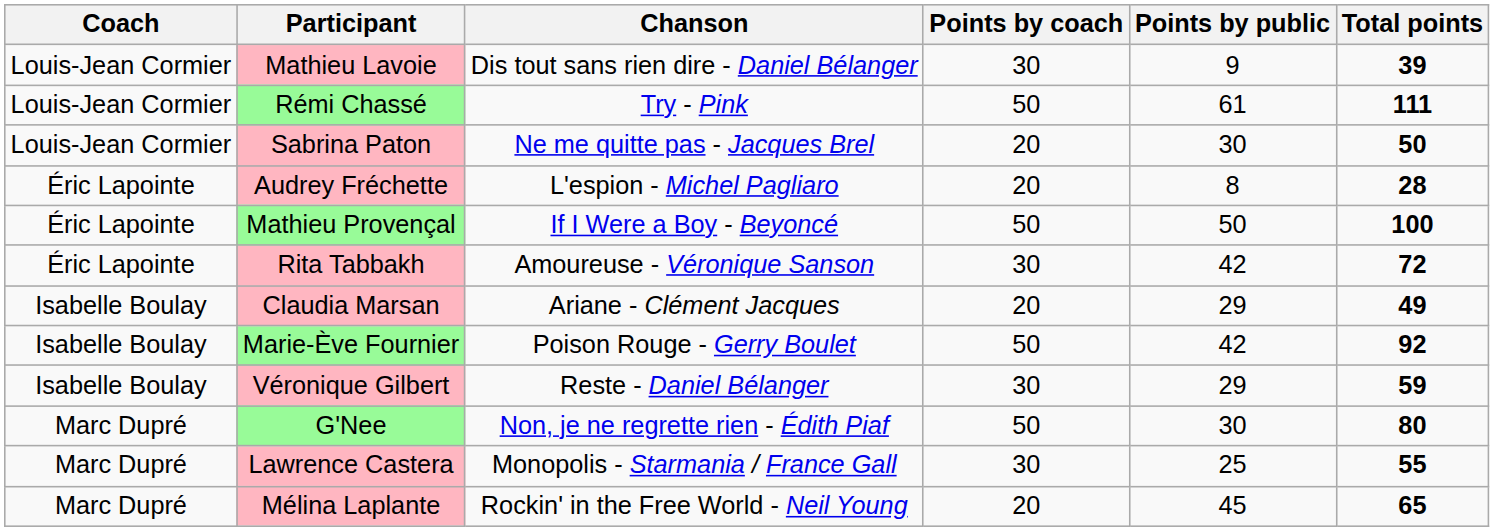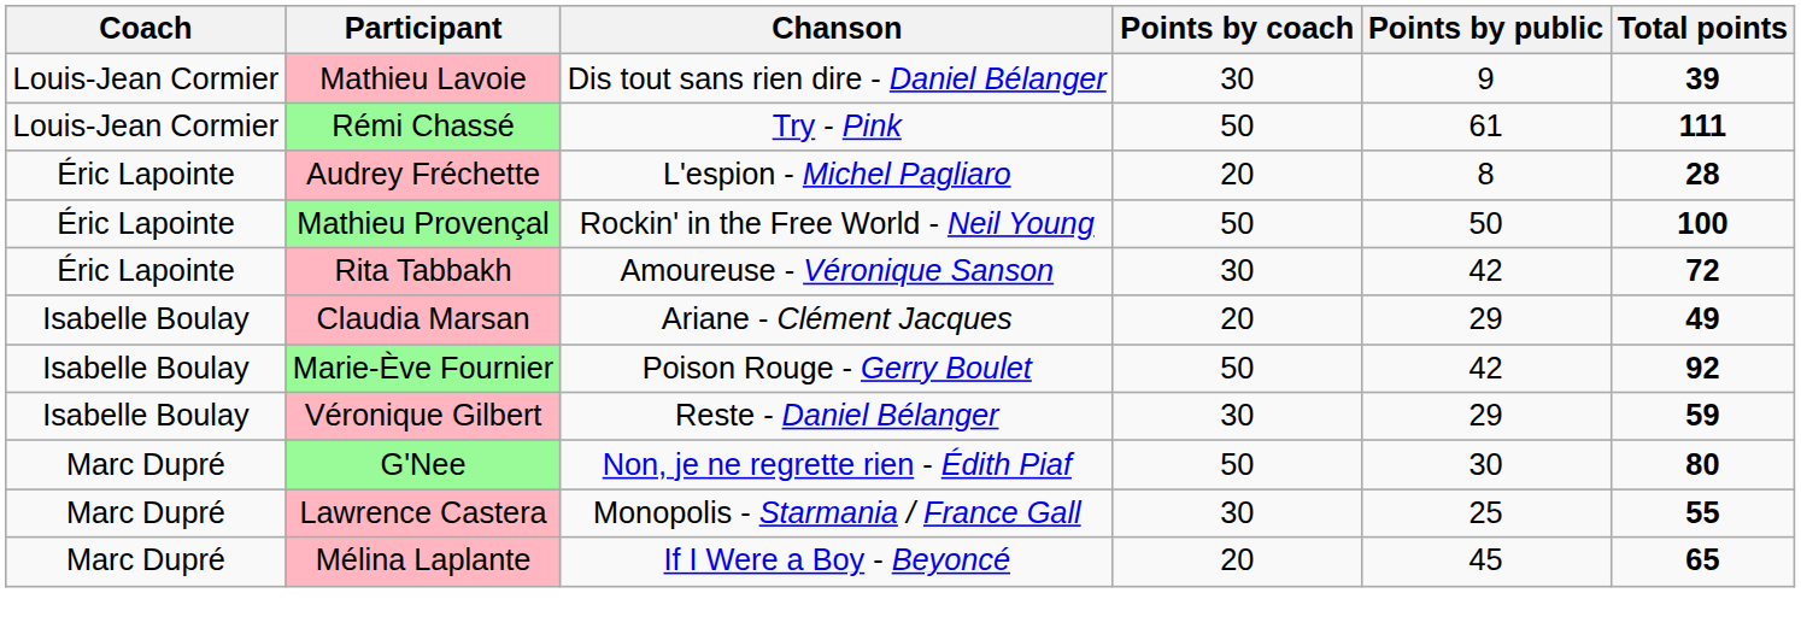 <table class="wikitable sortable" style="text-align: center; width: auto;">
 <tr>
 <th>Coach</th>
 <th colspan>Participant</th>
 <th>Chanson</th>
 <th>Points by coach</th>
 <th>Points by public</th>
 <th>Total points</th>
 </tr>
 <tr>
 <td>Louis-Jean Cormier</td>
 <td style="background:lightpink">Mathieu Lavoie</td>
 <td>Dis tout sans rien dire - <em><a href='#'>Daniel Bélanger</a></em></td>
 <td>30</td>
 <td>9</td>
 <td><strong>39</strong></td>
 </tr>
 <tr>
 <td>Louis-Jean Cormier</td>
 <td style="background:palegreen">Rémi Chassé</td>
 <td><a href='#'>Try</a> - <em><a href='#'>Pink</a></em></td>
 <td>50</td>
 <td>61</td>
 <td><strong>111</strong></td>
 </tr>
 <tr>
-<td>Louis-Jean Cormier</td>
-<td style="background:lightpink">Sabrina Paton</td>
-<td><a href='#'>Ne me quitte pas</a> - <em><a href='#'>Jacques Brel</a></em></td>
-<td>20</td>
-<td>30</td>
-<td><strong>50</strong></td>
-</tr>
-<tr>
 <td>Éric Lapointe</td>
 <td style="background:lightpink">Audrey Fréchette</td>
 <td>L'espion - <em><a href='#'>Michel Pagliaro</a></em></td>
 <td>20</td>
 <td>8</td>
 <td><strong>28</strong></td>
 </tr>
 <tr>
 <td>Éric Lapointe</td>
 <td style="background:palegreen">Mathieu Provençal</td>
-<td><a href='#'>If I Were a Boy</a> - <em><a href='#'>Beyoncé</a></em></td>
+<td>Rockin' in the Free World - <em><a href='#'>Neil Young</a></em></td>
 <td>50</td>
 <td>50</td>
 <td><strong>100</strong></td>
 </tr>
 <tr>
 <td>Éric Lapointe</td>
 <td style="background:lightpink">Rita Tabbakh</td>
 <td>Amoureuse - <em><a href='#'>Véronique Sanson</a></em></td>
 <td>30</td>
 <td>42</td>
 <td><strong>72</strong></td>
 </tr>
 <tr>
 <td>Isabelle Boulay</td>
 <td style="background:lightpink">Claudia Marsan</td>
 <td>Ariane - <em>Clément Jacques</em></td>
 <td>20</td>
 <td>29</td>
 <td><strong>49</strong></td>
 </tr>
 <tr>
 <td>Isabelle Boulay</td>
 <td style="background:palegreen">Marie-Ève Fournier</td>
 <td>Poison Rouge - <em><a href='#'>Gerry Boulet</a></em></td>
 <td>50</td>
 <td>42</td>
 <td><strong>92</strong></td>
 </tr>
 <tr>
 <td>Isabelle Boulay</td>
 <td style="background:lightpink">Véronique Gilbert</td>
 <td>Reste - <em><a href='#'>Daniel Bélanger</a></em></td>
 <td>30</td>
 <td>29</td>
 <td><strong>59</strong></td>
 </tr>
 <tr>
 <td>Marc Dupré</td>
 <td style="background:palegreen">G'Nee</td>
 <td><a href='#'>Non, je ne regrette rien</a> - <em><a href='#'>Édith Piaf</a></em></td>
 <td>50</td>
 <td>30</td>
 <td><strong>80</strong></td>
 </tr>
 <tr>
 <td>Marc Dupré</td>
 <td style="background:lightpink">Lawrence Castera</td>
 <td>Monopolis - <em><a href='#'>Starmania</a> / <a href='#'>France Gall</a></em></td>
 <td>30</td>
 <td>25</td>
 <td><strong>55</strong></td>
 </tr>
 <tr>
 <td>Marc Dupré</td>
 <td style="background:lightpink">Mélina Laplante</td>
-<td>Rockin' in the Free World - <em><a href='#'>Neil Young</a></em></td>
+<td><a href='#'>If I Were a Boy</a> - <em><a href='#'>Beyoncé</a></em></td>
 <td>20</td>
 <td>45</td>
 <td><strong>65</strong></td>
 </tr>
 </table>
